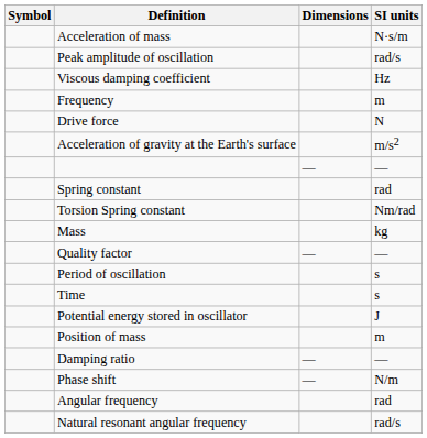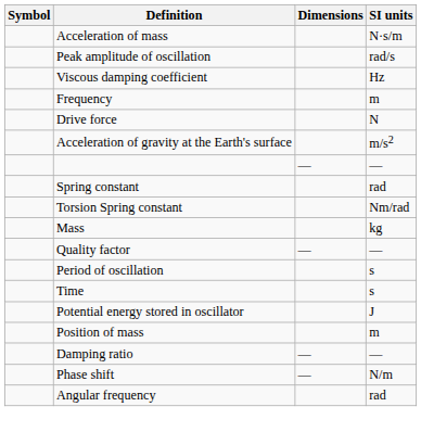 <table class='wikitable'>
 <tr>
 <th scope="col">Symbol</th>
 <th scope="col">Definition</th>
 <th scope="col">Dimensions</th>
 <th scope="col">SI units</th>
 </tr>
 <tr>
 <td></td>
 <td>Acceleration of mass</td>
 <td></td>
 <td>N·s/m</td>
 </tr>
 <tr>
 <td></td>
 <td>Peak amplitude of oscillation</td>
 <td></td>
 <td>rad/s</td>
 </tr>
 <tr>
 <td></td>
 <td>Viscous damping coefficient</td>
 <td></td>
 <td>Hz</td>
 </tr>
 <tr>
 <td></td>
 <td>Frequency</td>
 <td></td>
 <td>m</td>
 </tr>
 <tr>
 <td></td>
 <td>Drive force</td>
 <td></td>
 <td>N</td>
 </tr>
 <tr>
 <td></td>
 <td>Acceleration of gravity at the Earth's surface</td>
 <td></td>
 <td>m/s<sup>2</sup></td>
 </tr>
 <tr>
 <td></td>
 <td></td>
 <td>—</td>
 <td>—</td>
 </tr>
 <tr>
 <td></td>
 <td>Spring constant</td>
 <td></td>
 <td>rad</td>
 </tr>
 <tr>
 <td></td>
 <td>Torsion Spring constant</td>
 <td></td>
 <td>Nm/rad</td>
 </tr>
 <tr>
 <td></td>
 <td>Mass</td>
 <td></td>
 <td>kg</td>
 </tr>
 <tr>
 <td></td>
 <td>Quality factor</td>
 <td>—</td>
 <td>—</td>
 </tr>
 <tr>
 <td></td>
 <td>Period of oscillation</td>
 <td></td>
 <td>s</td>
 </tr>
 <tr>
 <td></td>
 <td>Time</td>
 <td></td>
 <td>s</td>
 </tr>
 <tr>
 <td></td>
 <td>Potential energy stored in oscillator</td>
 <td></td>
 <td>J</td>
 </tr>
 <tr>
 <td></td>
 <td>Position of mass</td>
 <td></td>
 <td>m</td>
 </tr>
 <tr>
 <td></td>
 <td>Damping ratio</td>
 <td>—</td>
 <td>—</td>
 </tr>
 <tr>
 <td></td>
 <td>Phase shift</td>
 <td>—</td>
 <td>N/m</td>
 </tr>
 <tr>
 <td></td>
 <td>Angular frequency</td>
 <td></td>
 <td>rad</td>
 </tr>
-<tr>
-<td></td>
-<td>Natural resonant angular frequency</td>
-<td></td>
-<td>rad/s</td>
-</tr>
 </table>
